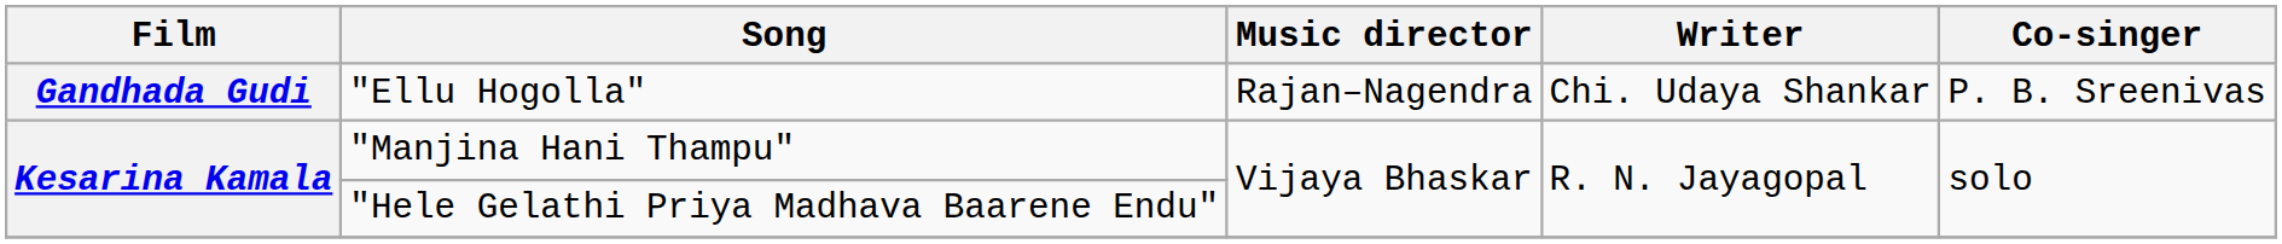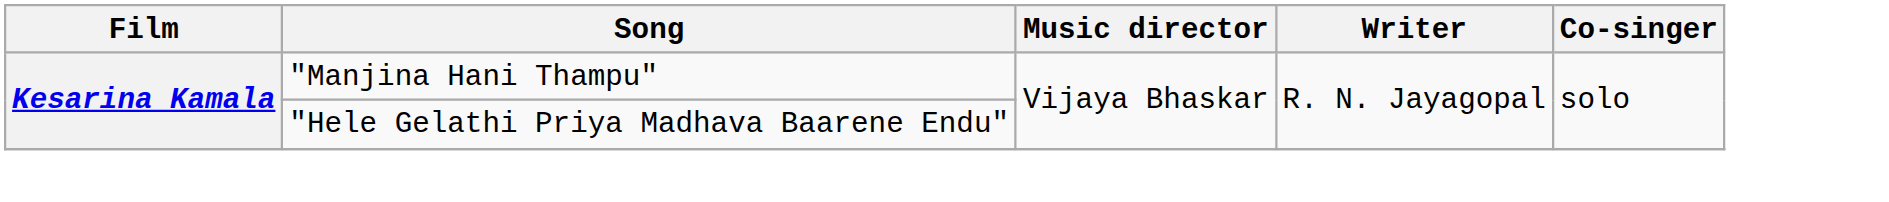 <table class="wikitable sortable">
 <tr>
 <th>Film</th>
 <th>Song</th>
 <th>Music director</th>
 <th>Writer</th>
 <th>Co-singer</th>
-</tr>
-<tr>
-<th><em><a href='#'>Gandhada Gudi</a></em></th>
-<td>"Ellu Hogolla"</td>
-<td>Rajan–Nagendra</td>
-<td>Chi. Udaya Shankar</td>
-<td>P. B. Sreenivas</td>
 </tr>
 <tr>
 <th Rowspan=2><em><a href='#'>Kesarina Kamala</a></em></th>
 <td>"Manjina Hani Thampu"</td>
 <td rowspan=2>Vijaya Bhaskar</td>
 <td rowspan=2>R. N. Jayagopal</td>
 <td rowspan=2>solo</td>
 </tr>
 <tr>
 <td>"Hele Gelathi Priya Madhava Baarene Endu"</td>
 </tr>
 <tr>
 </tr>
 </table>
